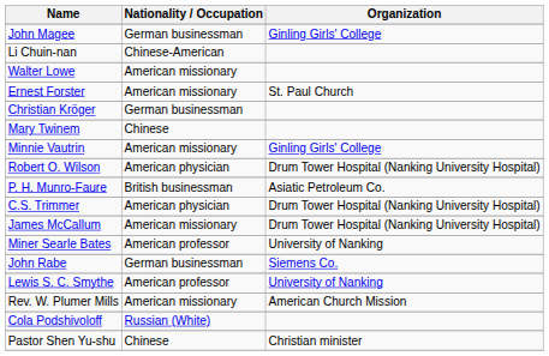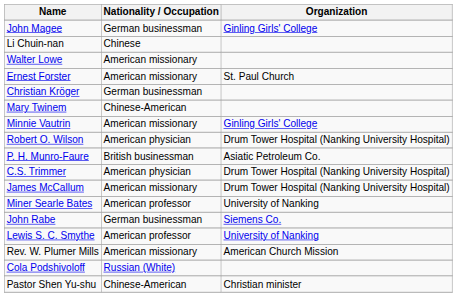 <table class="wikitable">
 <tr bgcolor="#cccccc">
 <th>Name</th>
 <th>Nationality / Occupation</th>
 <th>Organization</th>
 </tr>
 <tr>
 </tr>
 <tr valign="top">
 <td><a href='#'>John Magee</a></td>
 <td>German businessman</td>
 <td><a href='#'>Ginling Girls' College</a></td>
 </tr>
 <tr>
 </tr>
 <tr valign="top">
 <td>Li Chuin-nan</td>
-<td>Chinese-American</td>
+<td>Chinese</td>
 <td></td>
 </tr>
 <tr>
 </tr>
 <tr valign="top">
 <td><a href='#'>Walter Lowe</a></td>
 <td>American missionary</td>
 <td></td>
 </tr>
 <tr>
 </tr>
 <tr valign="top">
 <td><a href='#'>Ernest Forster</a></td>
 <td>American missionary</td>
 <td>St. Paul Church</td>
 </tr>
 <tr>
 </tr>
 <tr valign="top">
 <td><a href='#'>Christian Kröger</a></td>
 <td>German businessman</td>
 <td></td>
 </tr>
 <tr>
 </tr>
 <tr valign="top">
 <td><a href='#'>Mary Twinem</a></td>
-<td>Chinese</td>
+<td>Chinese-American</td>
 <td></td>
 </tr>
 <tr>
 </tr>
 <tr valign="top">
 <td><a href='#'>Minnie Vautrin</a></td>
 <td>American missionary</td>
 <td><a href='#'>Ginling Girls' College</a></td>
 </tr>
 <tr>
 </tr>
 <tr valign="top">
 <td><a href='#'>Robert O. Wilson</a></td>
 <td>American physician</td>
 <td>Drum Tower Hospital (Nanking University Hospital)</td>
 </tr>
 <tr>
 </tr>
 <tr valign="top">
 <td><a href='#'>P. H. Munro-Faure</a></td>
 <td>British businessman</td>
 <td>Asiatic Petroleum Co.</td>
 </tr>
 <tr>
 </tr>
 <tr valign="top">
 <td><a href='#'>C.S. Trimmer</a></td>
 <td>American physician</td>
 <td>Drum Tower Hospital (Nanking University Hospital)</td>
 </tr>
 <tr>
 </tr>
 <tr valign="top">
 <td><a href='#'>James McCallum</a></td>
 <td>American missionary</td>
 <td>Drum Tower Hospital (Nanking University Hospital)</td>
 </tr>
 <tr>
 </tr>
 <tr valign="top">
 <td><a href='#'>Miner Searle Bates</a></td>
 <td>American professor</td>
 <td>University of Nanking</td>
 </tr>
 <tr>
 </tr>
 <tr valign="top">
 <td><a href='#'>John Rabe</a></td>
 <td>German businessman</td>
 <td><a href='#'>Siemens Co.</a></td>
 </tr>
 <tr>
 </tr>
 <tr valign="top">
 <td><a href='#'>Lewis S. C. Smythe</a></td>
 <td>American professor</td>
 <td><a href='#'>University of Nanking</a></td>
 </tr>
 <tr>
 </tr>
 <tr valign="top">
 <td>Rev. W. Plumer Mills</td>
 <td>American missionary</td>
 <td>American Church Mission</td>
 </tr>
 <tr>
 </tr>
 <tr valign="top">
 <td><a href='#'>Cola Podshivoloff</a></td>
 <td><a href='#'>Russian (White)</a></td>
 <td></td>
 </tr>
 <tr>
 </tr>
 <tr valign="top">
 <td>Pastor Shen Yu-shu</td>
-<td>Chinese</td>
+<td>Chinese-American</td>
 <td>Christian minister</td>
 </tr>
 <tr>
 </tr>
 </table>
